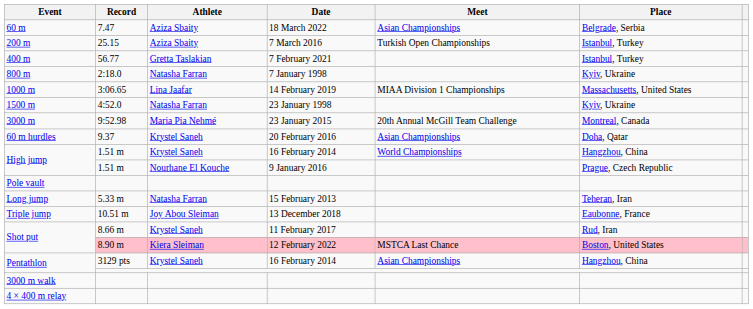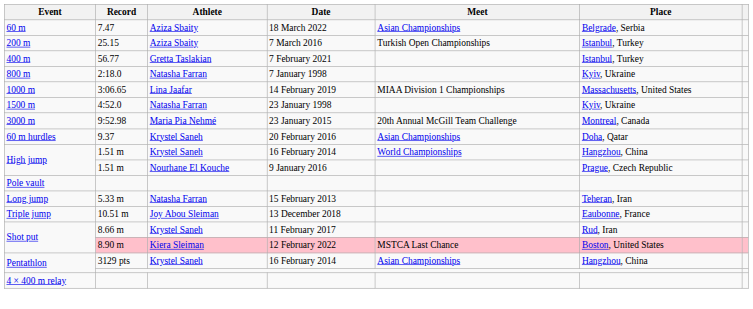 <table class="wikitable" style="font-size:95%; width: 95%;">
 <tr>
 <th>Event</th>
 <th>Record</th>
 <th>Athlete</th>
 <th>Date</th>
 <th>Meet</th>
 <th>Place</th>
 <th></th>
 </tr>
 <tr>
 <td><a href='#'>60 m</a></td>
 <td>7.47</td>
 <td><a href='#'>Aziza Sbaity</a></td>
 <td>18 March 2022</td>
 <td><a href='#'>Asian Championships</a></td>
 <td><a href='#'>Belgrade</a>, Serbia</td>
 <td></td>
 </tr>
 <tr>
 <td><a href='#'>200 m</a></td>
 <td>25.15</td>
 <td><a href='#'>Aziza Sbaity</a></td>
 <td>7 March 2016</td>
 <td>Turkish Open Championships</td>
 <td><a href='#'>Istanbul</a>, Turkey</td>
 <td></td>
 </tr>
 <tr>
 <td><a href='#'>400 m</a></td>
 <td>56.77</td>
 <td><a href='#'>Gretta Taslakian</a></td>
 <td>7 February 2021</td>
 <td></td>
 <td><a href='#'>Istanbul</a>, Turkey</td>
 <td></td>
 </tr>
 <tr>
 <td><a href='#'>800 m</a></td>
 <td>2:18.0 </td>
 <td><a href='#'>Natasha Farran</a></td>
 <td>7 January 1998</td>
 <td></td>
 <td><a href='#'>Kyiv</a>, Ukraine</td>
 <td></td>
 </tr>
 <tr>
 <td rowspan=1><a href='#'>1000 m</a></td>
 <td>3:06.65</td>
 <td><a href='#'>Lina Jaafar</a></td>
 <td>14 February 2019</td>
 <td>MIAA Division 1 Championships</td>
 <td><a href='#'>Massachusetts</a>, United States</td>
 <td></td>
 </tr>
 <tr>
 <td><a href='#'>1500 m</a></td>
 <td>4:52.0 </td>
 <td><a href='#'>Natasha Farran</a></td>
 <td>23 January 1998</td>
 <td></td>
 <td><a href='#'>Kyiv</a>, Ukraine</td>
 <td></td>
 </tr>
 <tr>
 <td><a href='#'>3000 m</a></td>
 <td>9:52.98</td>
 <td><a href='#'>Maria Pia Nehmé</a></td>
 <td>23 January 2015</td>
 <td>20th Annual McGill Team Challenge</td>
 <td><a href='#'>Montreal</a>, Canada</td>
 <td></td>
 </tr>
 <tr>
 <td><a href='#'>60 m hurdles</a></td>
 <td>9.37</td>
 <td><a href='#'>Krystel Saneh</a></td>
 <td>20 February 2016</td>
 <td><a href='#'>Asian Championships</a></td>
 <td><a href='#'>Doha</a>, Qatar</td>
 <td></td>
 </tr>
 <tr>
 <td rowspan=2><a href='#'>High jump</a></td>
 <td>1.51 m </td>
 <td><a href='#'>Krystel Saneh</a></td>
 <td>16 February 2014</td>
 <td><a href='#'>World Championships</a></td>
 <td><a href='#'>Hangzhou</a>, China</td>
 <td></td>
 </tr>
 <tr>
 <td>1.51 m</td>
 <td><a href='#'>Nourhane El Kouche</a></td>
 <td>9 January 2016</td>
 <td></td>
 <td><a href='#'>Prague</a>, Czech Republic</td>
 <td></td>
 </tr>
 <tr>
 <td><a href='#'>Pole vault</a></td>
 <td></td>
 <td></td>
 <td></td>
 <td></td>
 <td></td>
 <td></td>
 </tr>
 <tr>
 <td><a href='#'>Long jump</a></td>
 <td>5.33 m</td>
 <td><a href='#'>Natasha Farran</a></td>
 <td>15 February 2013</td>
 <td></td>
 <td><a href='#'>Teheran</a>, Iran</td>
 <td></td>
 </tr>
 <tr>
 <td><a href='#'>Triple jump</a></td>
 <td>10.51 m</td>
 <td><a href='#'>Joy Abou Sleiman</a></td>
 <td>13 December 2018</td>
 <td></td>
 <td><a href='#'>Eaubonne</a>, France</td>
 <td></td>
 </tr>
 <tr>
 <td rowspan=2><a href='#'>Shot put</a></td>
 <td>8.66 m</td>
 <td><a href='#'>Krystel Saneh</a></td>
 <td>11 February 2017</td>
 <td></td>
 <td><a href='#'>Rud</a>, Iran</td>
 <td></td>
 </tr>
 <tr style="background:pink">
 <td>8.90 m</td>
 <td><a href='#'>Kiera Sleiman</a></td>
 <td>12 February 2022</td>
 <td>MSTCA Last Chance</td>
 <td><a href='#'>Boston</a>, United States</td>
 <td></td>
 </tr>
 <tr>
 <td rowspan=2><a href='#'>Pentathlon</a></td>
 <td>3129 pts</td>
 <td><a href='#'>Krystel Saneh</a></td>
 <td>16 February 2014</td>
 <td><a href='#'>Asian Championships</a></td>
 <td><a href='#'>Hangzhou</a>, China</td>
 <td></td>
 </tr>
 <tr>
 <td colspan=5></td>
 <td></td>
 </tr>
 <tr>
-<td><a href='#'>3000 m walk</a></td>
-<td></td>
-<td></td>
-<td></td>
-<td></td>
-<td></td>
-<td></td>
-</tr>
-<tr>
 <td><a href='#'>4 × 400 m relay</a></td>
 <td></td>
 <td></td>
 <td></td>
 <td></td>
 <td></td>
 <td></td>
 </tr>
 </table>
